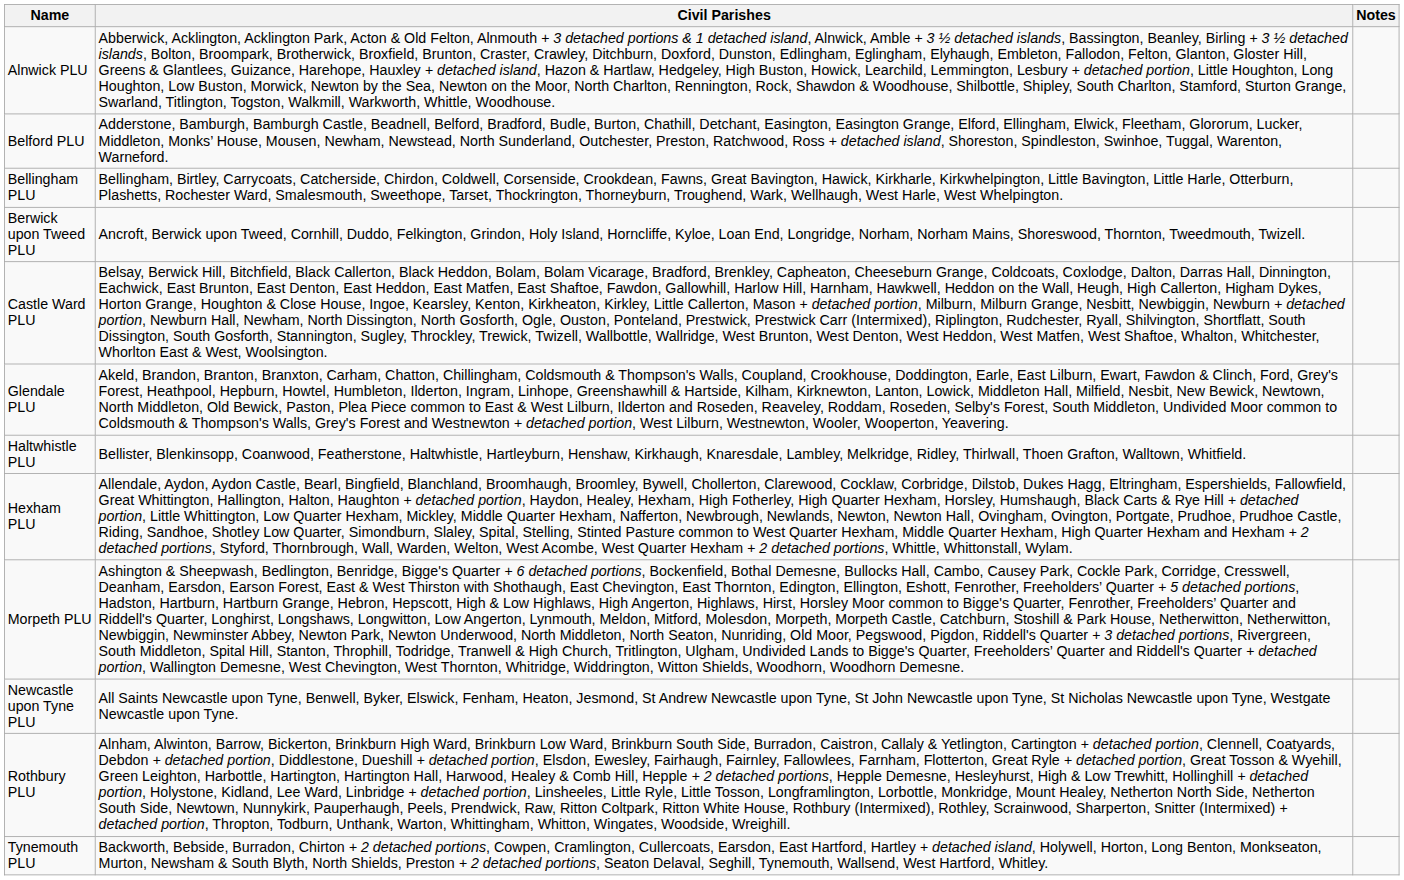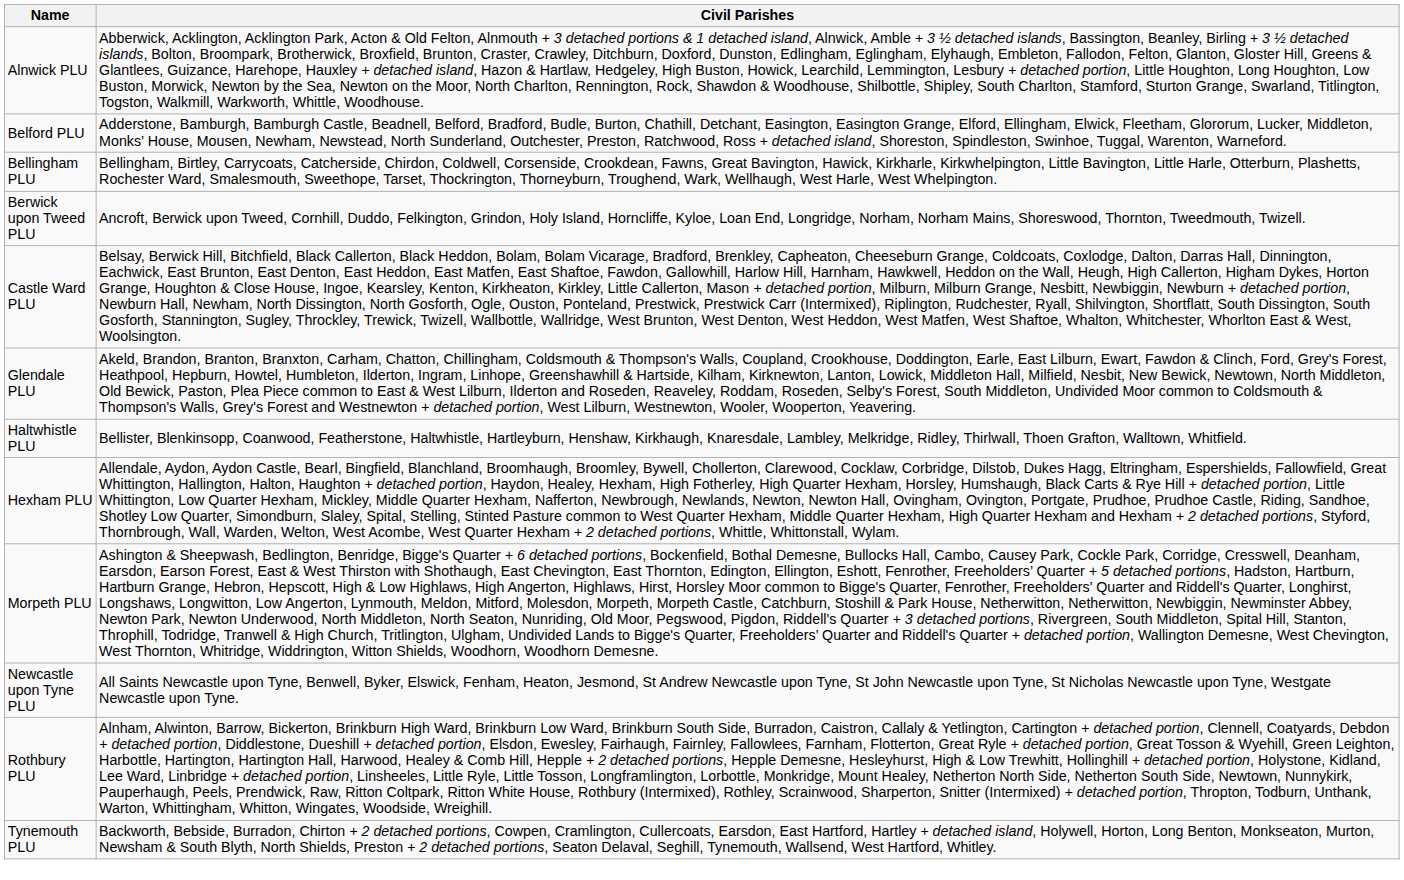 <table class="wikitable">
 <tr>
 <th>Name</th>
 <th>Civil Parishes</th>
-<th>Notes</th>
 </tr>
 <tr>
 <td>Alnwick PLU</td>
 <td>Abberwick, Acklington, Acklington Park, Acton & Old Felton, Alnmouth <em>+ 3 detached portions & 1 detached island</em>, Alnwick, Amble <em>+ 3 ½ detached islands</em>, Bassington, Beanley, Birling <em>+ 3 ½ detached islands</em>, Bolton, Broompark, Brotherwick, Broxfield, Brunton, Craster, Crawley, Ditchburn, Doxford, Dunston, Edlingham, Eglingham, Elyhaugh, Embleton, Fallodon, Felton, Glanton, Gloster Hill, Greens & Glantlees, Guizance, Harehope, Hauxley <em>+ detached island</em>, Hazon & Hartlaw, Hedgeley, High Buston, Howick, Learchild, Lemmington, Lesbury <em>+ detached portion</em>, Little Houghton, Long Houghton, Low Buston, Morwick, Newton by the Sea, Newton on the Moor, North Charlton, Rennington, Rock, Shawdon & Woodhouse, Shilbottle, Shipley, South Charlton, Stamford, Sturton Grange, Swarland, Titlington, Togston, Walkmill, Warkworth, Whittle, Woodhouse.</td>
-<td></td>
 </tr>
 <tr>
 <td>Belford PLU</td>
 <td>Adderstone, Bamburgh, Bamburgh Castle, Beadnell, Belford, Bradford, Budle, Burton, Chathill, Detchant, Easington, Easington Grange, Elford, Ellingham, Elwick, Fleetham, Glororum, Lucker, Middleton, Monks’ House, Mousen, Newham, Newstead, North Sunderland, Outchester, Preston, Ratchwood, Ross <em>+ detached island</em>, Shoreston, Spindleston, Swinhoe, Tuggal, Warenton, Warneford.</td>
-<td></td>
 </tr>
 <tr>
 <td>Bellingham PLU</td>
 <td>Bellingham, Birtley, Carrycoats, Catcherside, Chirdon, Coldwell, Corsenside, Crookdean, Fawns, Great Bavington, Hawick, Kirkharle, Kirkwhelpington, Little Bavington, Little Harle, Otterburn, Plashetts, Rochester Ward, Smalesmouth, Sweethope, Tarset, Thockrington, Thorneyburn, Troughend, Wark, Wellhaugh, West Harle, West Whelpington.</td>
-<td></td>
 </tr>
 <tr>
 <td>Berwick upon Tweed PLU</td>
 <td>Ancroft, Berwick upon Tweed, Cornhill, Duddo, Felkington, Grindon, Holy Island, Horncliffe, Kyloe, Loan End, Longridge, Norham, Norham Mains, Shoreswood, Thornton, Tweedmouth, Twizell.</td>
-<td></td>
 </tr>
 <tr>
 <td>Castle Ward PLU</td>
 <td>Belsay, Berwick Hill, Bitchfield, Black Callerton, Black Heddon, Bolam, Bolam Vicarage, Bradford, Brenkley, Capheaton, Cheeseburn Grange, Coldcoats, Coxlodge, Dalton, Darras Hall, Dinnington, Eachwick, East Brunton, East Denton, East Heddon, East Matfen, East Shaftoe, Fawdon, Gallowhill, Harlow Hill, Harnham, Hawkwell, Heddon on the Wall, Heugh, High Callerton, Higham Dykes, Horton Grange, Houghton & Close House, Ingoe, Kearsley, Kenton, Kirkheaton, Kirkley, Little Callerton, Mason <em>+ detached portion</em>, Milburn, Milburn Grange, Nesbitt, Newbiggin, Newburn <em>+ detached portion</em>, Newburn Hall, Newham, North Dissington, North Gosforth, Ogle, Ouston, Ponteland, Prestwick, Prestwick Carr (Intermixed), Riplington, Rudchester, Ryall, Shilvington, Shortflatt, South Dissington, South Gosforth, Stannington, Sugley, Throckley, Trewick, Twizell, Wallbottle, Wallridge, West Brunton, West Denton, West Heddon, West Matfen, West Shaftoe, Whalton, Whitchester, Whorlton East & West, Woolsington.</td>
-<td></td>
 </tr>
 <tr>
 <td>Glendale PLU</td>
 <td>Akeld, Brandon, Branton, Branxton, Carham, Chatton, Chillingham, Coldsmouth & Thompson's Walls, Coupland, Crookhouse, Doddington, Earle, East Lilburn, Ewart, Fawdon & Clinch, Ford, Grey's Forest, Heathpool, Hepburn, Howtel, Humbleton, Ilderton, Ingram, Linhope, Greenshawhill & Hartside, Kilham, Kirknewton, Lanton, Lowick, Middleton Hall, Milfield, Nesbit, New Bewick, Newtown, North Middleton, Old Bewick, Paston, Plea Piece common to East & West Lilburn, Ilderton and Roseden, Reaveley, Roddam, Roseden, Selby's Forest, South Middleton, Undivided Moor common to Coldsmouth & Thompson's Walls, Grey's Forest and Westnewton <em>+ detached portion</em>, West Lilburn, Westnewton, Wooler, Wooperton, Yeavering.</td>
-<td></td>
 </tr>
 <tr>
 <td>Haltwhistle PLU</td>
 <td>Bellister, Blenkinsopp, Coanwood, Featherstone, Haltwhistle, Hartleyburn, Henshaw, Kirkhaugh, Knaresdale, Lambley, Melkridge, Ridley, Thirlwall, Thoen Grafton, Walltown, Whitfield.</td>
-<td></td>
 </tr>
 <tr>
 <td>Hexham PLU</td>
 <td>Allendale, Aydon, Aydon Castle, Bearl, Bingfield, Blanchland, Broomhaugh, Broomley, Bywell, Chollerton, Clarewood, Cocklaw, Corbridge, Dilstob, Dukes Hagg, Eltringham, Espershields, Fallowfield, Great Whittington, Hallington, Halton, Haughton <em>+ detached portion</em>, Haydon, Healey, Hexham, High Fotherley, High Quarter Hexham, Horsley, Humshaugh, Black Carts & Rye Hill <em>+ detached portion</em>, Little Whittington, Low Quarter Hexham, Mickley, Middle Quarter Hexham, Nafferton, Newbrough, Newlands, Newton, Newton Hall, Ovingham, Ovington, Portgate, Prudhoe, Prudhoe Castle, Riding, Sandhoe, Shotley Low Quarter, Simondburn, Slaley, Spital, Stelling, Stinted Pasture common to West Quarter Hexham, Middle Quarter Hexham, High Quarter Hexham and Hexham <em>+ 2 detached portions</em>, Styford, Thornbrough, Wall, Warden, Welton, West Acombe, West Quarter Hexham <em>+ 2 detached portions</em>, Whittle, Whittonstall, Wylam.</td>
-<td></td>
 </tr>
 <tr>
 <td>Morpeth PLU</td>
 <td>Ashington & Sheepwash, Bedlington, Benridge, Bigge's Quarter <em>+ 6 detached portions</em>, Bockenfield, Bothal Demesne, Bullocks Hall, Cambo, Causey Park, Cockle Park, Corridge, Cresswell, Deanham, Earsdon, Earson Forest, East & West Thirston with Shothaugh, East Chevington, East Thornton, Edington, Ellington, Eshott, Fenrother, Freeholders’ Quarter <em>+ 5 detached portions</em>, Hadston, Hartburn, Hartburn Grange, Hebron, Hepscott, High & Low Highlaws, High Angerton, Highlaws, Hirst, Horsley Moor common to Bigge's Quarter, Fenrother, Freeholders’ Quarter and Riddell's Quarter, Longhirst, Longshaws, Longwitton, Low Angerton, Lynmouth, Meldon, Mitford, Molesdon, Morpeth, Morpeth Castle, Catchburn, Stoshill & Park House, Netherwitton, Netherwitton, Newbiggin, Newminster Abbey, Newton Park, Newton Underwood, North Middleton, North Seaton, Nunriding, Old Moor, Pegswood, Pigdon, Riddell's Quarter <em>+ 3 detached portions</em>, Rivergreen, South Middleton, Spital Hill, Stanton, Throphill, Todridge, Tranwell & High Church, Tritlington, Ulgham, Undivided Lands to Bigge's Quarter, Freeholders’ Quarter and Riddell's Quarter <em>+ detached portion</em>, Wallington Demesne, West Chevington, West Thornton, Whitridge, Widdrington, Witton Shields, Woodhorn, Woodhorn Demesne.</td>
-<td></td>
 </tr>
 <tr>
 <td>Newcastle upon Tyne PLU</td>
 <td>All Saints Newcastle upon Tyne, Benwell, Byker, Elswick, Fenham, Heaton, Jesmond, St Andrew Newcastle upon Tyne, St John Newcastle upon Tyne, St Nicholas Newcastle upon Tyne, Westgate Newcastle upon Tyne.</td>
-<td></td>
 </tr>
 <tr>
 <td>Rothbury PLU</td>
 <td>Alnham, Alwinton, Barrow, Bickerton, Brinkburn High Ward, Brinkburn Low Ward, Brinkburn South Side, Burradon, Caistron, Callaly & Yetlington, Cartington <em>+ detached portion</em>, Clennell, Coatyards, Debdon <em>+ detached portion</em>, Diddlestone, Dueshill <em>+ detached portion</em>, Elsdon, Ewesley, Fairhaugh, Fairnley, Fallowlees, Farnham, Flotterton, Great Ryle <em>+ detached portion</em>, Great Tosson & Wyehill, Green Leighton, Harbottle, Hartington, Hartington Hall, Harwood, Healey & Comb Hill, Hepple <em>+ 2 detached portions</em>, Hepple Demesne, Hesleyhurst, High & Low Trewhitt, Hollinghill <em>+ detached portion</em>, Holystone, Kidland, Lee Ward, Linbridge <em>+ detached portion</em>, Linsheeles, Little Ryle, Little Tosson, Longframlington, Lorbottle, Monkridge, Mount Healey, Netherton North Side, Netherton South Side, Newtown, Nunnykirk, Pauperhaugh, Peels, Prendwick, Raw, Ritton Coltpark, Ritton White House, Rothbury (Intermixed), Rothley, Scrainwood, Sharperton, Snitter (Intermixed) <em>+ detached portion</em>, Thropton, Todburn, Unthank, Warton, Whittingham, Whitton, Wingates, Woodside, Wreighill.</td>
-<td></td>
 </tr>
 <tr>
 <td>Tynemouth PLU</td>
 <td>Backworth, Bebside, Burradon, Chirton <em>+ 2 detached portions</em>, Cowpen, Cramlington, Cullercoats, Earsdon, East Hartford, Hartley <em>+ detached island</em>, Holywell, Horton, Long Benton, Monkseaton, Murton, Newsham & South Blyth, North Shields, Preston <em>+ 2 detached portions</em>, Seaton Delaval, Seghill, Tynemouth, Wallsend, West Hartford, Whitley.</td>
-<td></td>
 </tr>
 </table>
